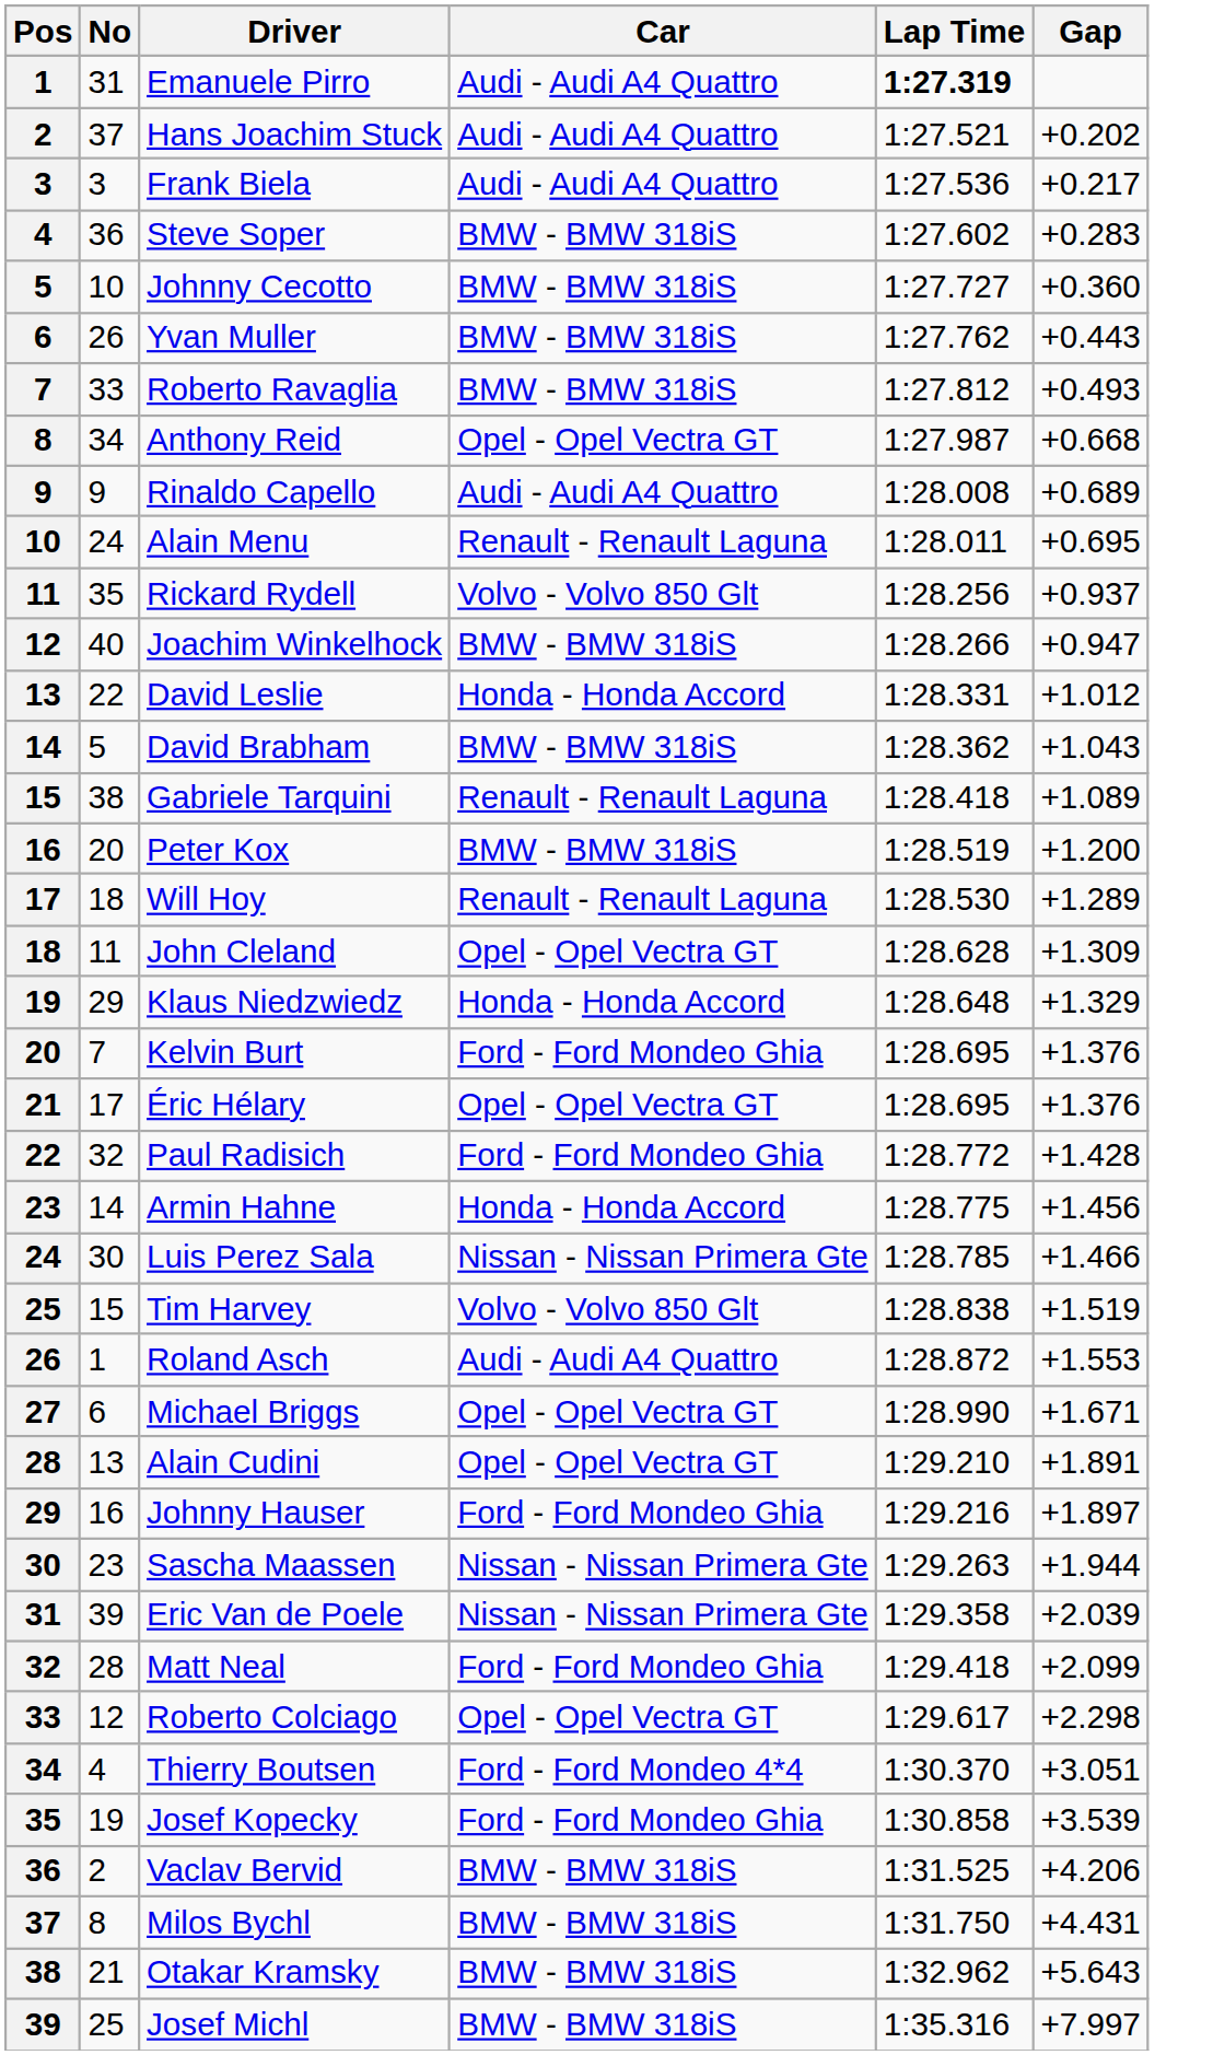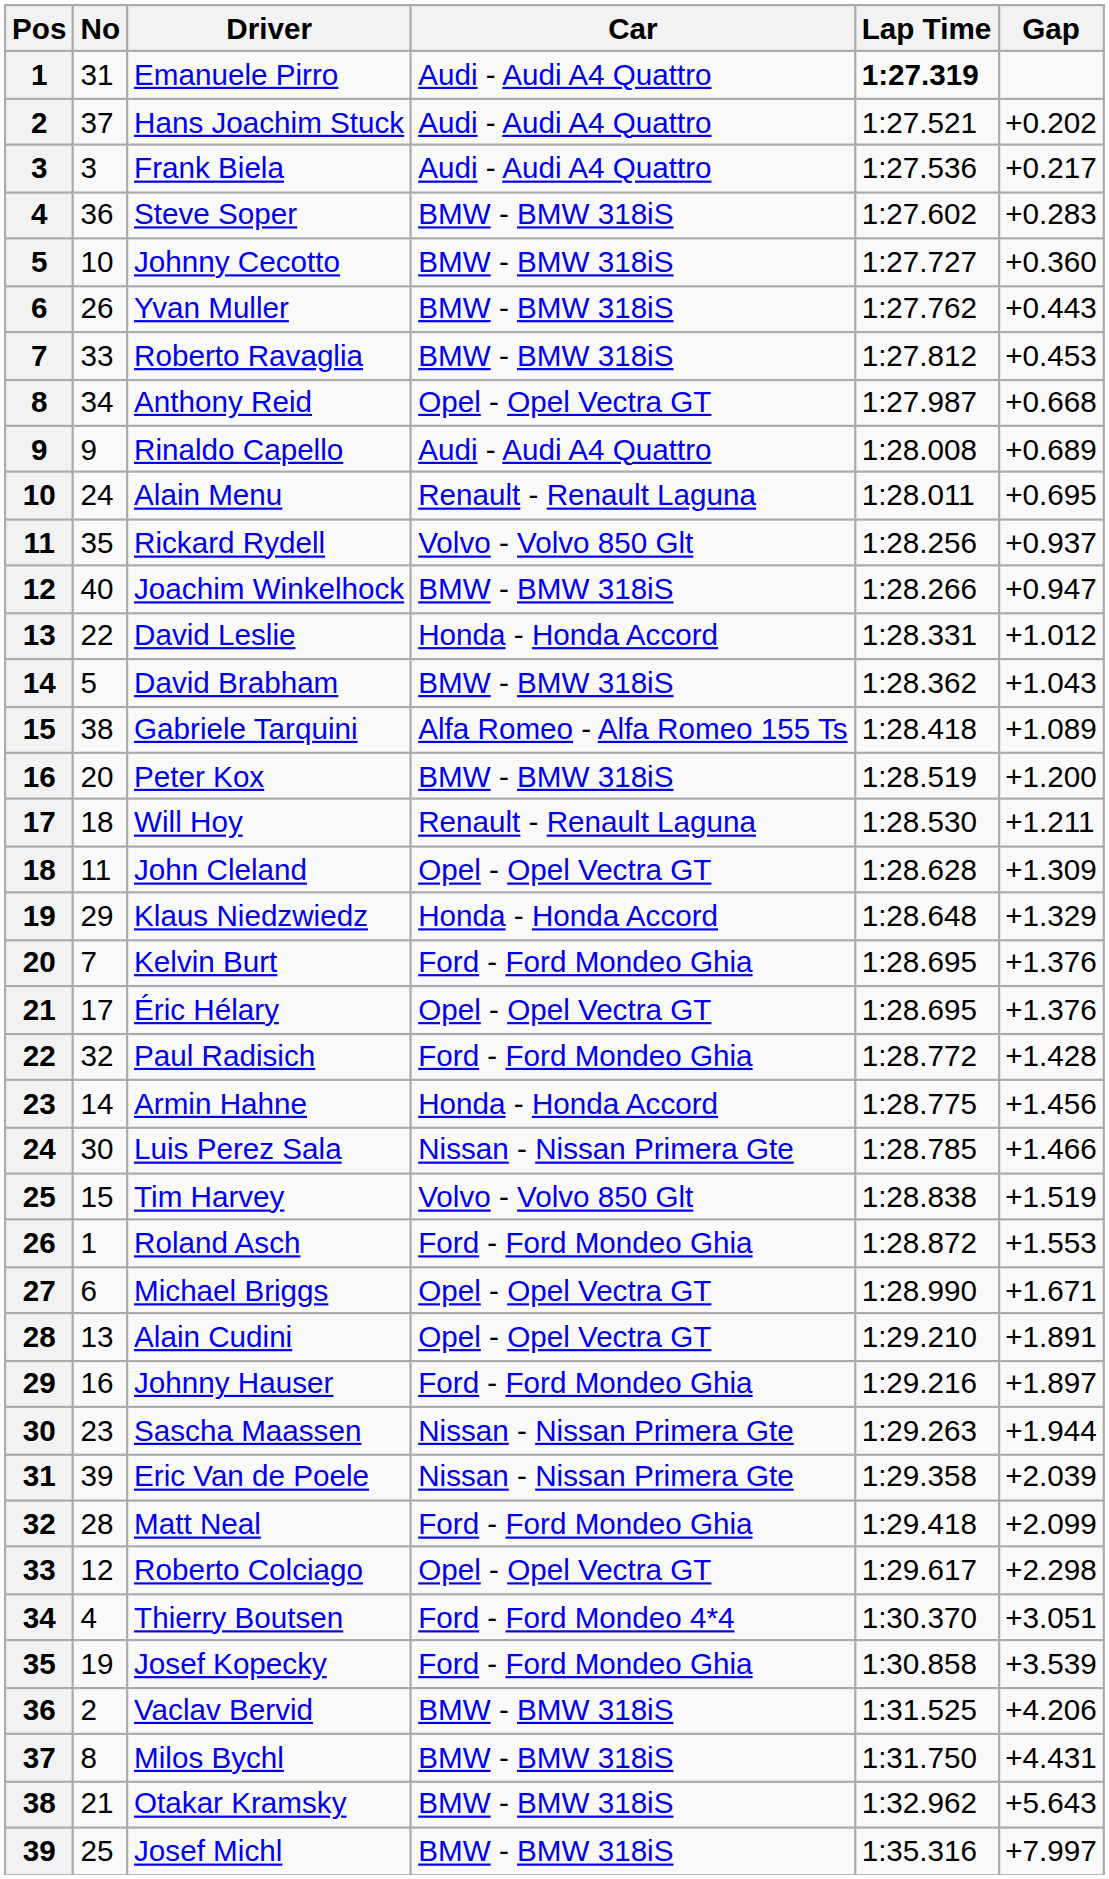 <table class="wikitable" style="font-size: 85%;">
 <tr>
 <th>Pos</th>
 <th>No</th>
 <th>Driver</th>
 <th>Car</th>
 <th>Lap Time</th>
 <th>Gap</th>
 </tr>
 <tr>
 <th>1</th>
 <td>31</td>
 <td> <a href='#'>Emanuele Pirro</a></td>
 <td><a href='#'>Audi</a> - <a href='#'>Audi A4 Quattro</a></td>
 <td><strong>1:27.319</strong></td>
 <td></td>
 </tr>
 <tr>
 <th>2</th>
 <td>37</td>
 <td> <a href='#'>Hans Joachim Stuck</a></td>
 <td><a href='#'>Audi</a> - <a href='#'>Audi A4 Quattro</a></td>
 <td>1:27.521</td>
 <td>+0.202</td>
 </tr>
 <tr>
 <th>3</th>
 <td>3</td>
 <td> <a href='#'>Frank Biela</a></td>
 <td><a href='#'>Audi</a> - <a href='#'>Audi A4 Quattro</a></td>
 <td>1:27.536</td>
 <td>+0.217</td>
 </tr>
 <tr>
 <th>4</th>
 <td>36</td>
 <td> <a href='#'>Steve Soper</a></td>
 <td><a href='#'>BMW</a> - <a href='#'>BMW 318iS</a></td>
 <td>1:27.602</td>
 <td>+0.283</td>
 </tr>
 <tr>
 <th>5</th>
 <td>10</td>
 <td> <a href='#'>Johnny Cecotto</a></td>
 <td><a href='#'>BMW</a> - <a href='#'>BMW 318iS</a></td>
 <td>1:27.727</td>
 <td>+0.360</td>
 </tr>
 <tr>
 <th>6</th>
 <td>26</td>
 <td> <a href='#'>Yvan Muller</a></td>
 <td><a href='#'>BMW</a> - <a href='#'>BMW 318iS</a></td>
 <td>1:27.762</td>
 <td>+0.443</td>
 </tr>
 <tr>
 <th>7</th>
 <td>33</td>
 <td> <a href='#'>Roberto Ravaglia</a></td>
 <td><a href='#'>BMW</a> - <a href='#'>BMW 318iS</a></td>
 <td>1:27.812</td>
-<td>+0.493</td>
+<td>+0.453</td>
 </tr>
 <tr>
 <th>8</th>
 <td>34</td>
 <td> <a href='#'>Anthony Reid</a></td>
 <td><a href='#'>Opel</a> - <a href='#'>Opel Vectra GT</a></td>
 <td>1:27.987</td>
 <td>+0.668</td>
 </tr>
 <tr>
 <th>9</th>
 <td>9</td>
 <td> <a href='#'>Rinaldo Capello</a></td>
 <td><a href='#'>Audi</a> - <a href='#'>Audi A4 Quattro</a></td>
 <td>1:28.008</td>
 <td>+0.689</td>
 </tr>
 <tr>
 <th>10</th>
 <td>24</td>
 <td> <a href='#'>Alain Menu</a></td>
 <td><a href='#'>Renault</a> - <a href='#'>Renault Laguna</a></td>
 <td>1:28.011</td>
 <td>+0.695</td>
 </tr>
 <tr>
 <th>11</th>
 <td>35</td>
 <td> <a href='#'>Rickard Rydell</a></td>
 <td><a href='#'>Volvo</a> - <a href='#'>Volvo 850 Glt</a></td>
 <td>1:28.256</td>
 <td>+0.937</td>
 </tr>
 <tr>
 <th>12</th>
 <td>40</td>
 <td> <a href='#'>Joachim Winkelhock</a></td>
 <td><a href='#'>BMW</a> - <a href='#'>BMW 318iS</a></td>
 <td>1:28.266</td>
 <td>+0.947</td>
 </tr>
 <tr>
 <th>13</th>
 <td>22</td>
 <td> <a href='#'>David Leslie</a></td>
 <td><a href='#'>Honda</a> - <a href='#'>Honda Accord</a></td>
 <td>1:28.331</td>
 <td>+1.012</td>
 </tr>
 <tr>
 <th>14</th>
 <td>5</td>
 <td> <a href='#'>David Brabham</a></td>
 <td><a href='#'>BMW</a> - <a href='#'>BMW 318iS</a></td>
 <td>1:28.362</td>
 <td>+1.043</td>
 </tr>
 <tr>
 <th>15</th>
 <td>38</td>
 <td> <a href='#'>Gabriele Tarquini</a></td>
-<td><a href='#'>Renault</a> - <a href='#'>Renault Laguna</a></td>
+<td><a href='#'>Alfa Romeo</a> - <a href='#'>Alfa Romeo 155 Ts</a></td>
 <td>1:28.418</td>
 <td>+1.089</td>
 </tr>
 <tr>
 <th>16</th>
 <td>20</td>
 <td> <a href='#'>Peter Kox</a></td>
 <td><a href='#'>BMW</a> - <a href='#'>BMW 318iS</a></td>
 <td>1:28.519</td>
 <td>+1.200</td>
 </tr>
 <tr>
 <th>17</th>
 <td>18</td>
 <td> <a href='#'>Will Hoy</a></td>
 <td><a href='#'>Renault</a> - <a href='#'>Renault Laguna</a></td>
 <td>1:28.530</td>
-<td>+1.289</td>
+<td>+1.211</td>
 </tr>
 <tr>
 <th>18</th>
 <td>11</td>
 <td> <a href='#'>John Cleland</a></td>
 <td><a href='#'>Opel</a> - <a href='#'>Opel Vectra GT</a></td>
 <td>1:28.628</td>
 <td>+1.309</td>
 </tr>
 <tr>
 <th>19</th>
 <td>29</td>
 <td> <a href='#'>Klaus Niedzwiedz</a></td>
 <td><a href='#'>Honda</a> - <a href='#'>Honda Accord</a></td>
 <td>1:28.648</td>
 <td>+1.329</td>
 </tr>
 <tr>
 <th>20</th>
 <td>7</td>
 <td> <a href='#'>Kelvin Burt</a></td>
 <td><a href='#'>Ford</a> - <a href='#'>Ford Mondeo Ghia</a></td>
 <td>1:28.695</td>
 <td>+1.376</td>
 </tr>
 <tr>
 <th>21</th>
 <td>17</td>
 <td> <a href='#'>Éric Hélary</a></td>
 <td><a href='#'>Opel</a> - <a href='#'>Opel Vectra GT</a></td>
 <td>1:28.695</td>
 <td>+1.376</td>
 </tr>
 <tr>
 <th>22</th>
 <td>32</td>
 <td> <a href='#'>Paul Radisich</a></td>
 <td><a href='#'>Ford</a> - <a href='#'>Ford Mondeo Ghia</a></td>
 <td>1:28.772</td>
 <td>+1.428</td>
 </tr>
 <tr>
 <th>23</th>
 <td>14</td>
 <td> <a href='#'>Armin Hahne</a></td>
 <td><a href='#'>Honda</a> - <a href='#'>Honda Accord</a></td>
 <td>1:28.775</td>
 <td>+1.456</td>
 </tr>
 <tr>
 <th>24</th>
 <td>30</td>
 <td> <a href='#'>Luis Perez Sala</a></td>
 <td><a href='#'>Nissan</a> - <a href='#'>Nissan Primera Gte</a></td>
 <td>1:28.785</td>
 <td>+1.466</td>
 </tr>
 <tr>
 <th>25</th>
 <td>15</td>
 <td> <a href='#'>Tim Harvey</a></td>
 <td><a href='#'>Volvo</a> - <a href='#'>Volvo 850 Glt</a></td>
 <td>1:28.838</td>
 <td>+1.519</td>
 </tr>
 <tr>
 <th>26</th>
 <td>1</td>
 <td> <a href='#'>Roland Asch</a></td>
-<td><a href='#'>Audi</a> - <a href='#'>Audi A4 Quattro</a></td>
+<td><a href='#'>Ford</a> - <a href='#'>Ford Mondeo Ghia</a></td>
 <td>1:28.872</td>
 <td>+1.553</td>
 </tr>
 <tr>
 <th>27</th>
 <td>6</td>
 <td> <a href='#'>Michael Briggs</a></td>
 <td><a href='#'>Opel</a> - <a href='#'>Opel Vectra GT</a></td>
 <td>1:28.990</td>
 <td>+1.671</td>
 </tr>
 <tr>
 <th>28</th>
 <td>13</td>
 <td> <a href='#'>Alain Cudini</a></td>
 <td><a href='#'>Opel</a> - <a href='#'>Opel Vectra GT</a></td>
 <td>1:29.210</td>
 <td>+1.891</td>
 </tr>
 <tr>
 <th>29</th>
 <td>16</td>
 <td> <a href='#'>Johnny Hauser</a></td>
 <td><a href='#'>Ford</a> - <a href='#'>Ford Mondeo Ghia</a></td>
 <td>1:29.216</td>
 <td>+1.897</td>
 </tr>
 <tr>
 <th>30</th>
 <td>23</td>
 <td> <a href='#'>Sascha Maassen</a></td>
 <td><a href='#'>Nissan</a> - <a href='#'>Nissan Primera Gte</a></td>
 <td>1:29.263</td>
 <td>+1.944</td>
 </tr>
 <tr>
 <th>31</th>
 <td>39</td>
 <td> <a href='#'>Eric Van de Poele</a></td>
 <td><a href='#'>Nissan</a> - <a href='#'>Nissan Primera Gte</a></td>
 <td>1:29.358</td>
 <td>+2.039</td>
 </tr>
 <tr>
 <th>32</th>
 <td>28</td>
 <td> <a href='#'>Matt Neal</a></td>
 <td><a href='#'>Ford</a> - <a href='#'>Ford Mondeo Ghia</a></td>
 <td>1:29.418</td>
 <td>+2.099</td>
 </tr>
 <tr>
 <th>33</th>
 <td>12</td>
 <td> <a href='#'>Roberto Colciago</a></td>
 <td><a href='#'>Opel</a> - <a href='#'>Opel Vectra GT</a></td>
 <td>1:29.617</td>
 <td>+2.298</td>
 </tr>
 <tr>
 <th>34</th>
 <td>4</td>
 <td> <a href='#'>Thierry Boutsen</a></td>
 <td><a href='#'>Ford</a> - <a href='#'>Ford Mondeo 4*4</a></td>
 <td>1:30.370</td>
 <td>+3.051</td>
 </tr>
 <tr>
 <th>35</th>
 <td>19</td>
 <td> <a href='#'>Josef Kopecky</a></td>
 <td><a href='#'>Ford</a> - <a href='#'>Ford Mondeo Ghia</a></td>
 <td>1:30.858</td>
 <td>+3.539</td>
 </tr>
 <tr>
 <th>36</th>
 <td>2</td>
 <td> <a href='#'>Vaclav Bervid</a></td>
 <td><a href='#'>BMW</a> - <a href='#'>BMW 318iS</a></td>
 <td>1:31.525</td>
 <td>+4.206</td>
 </tr>
 <tr>
 <th>37</th>
 <td>8</td>
 <td> <a href='#'>Milos Bychl</a></td>
 <td><a href='#'>BMW</a> - <a href='#'>BMW 318iS</a></td>
 <td>1:31.750</td>
 <td>+4.431</td>
 </tr>
 <tr>
 <th>38</th>
 <td>21</td>
 <td> <a href='#'>Otakar Kramsky</a></td>
 <td><a href='#'>BMW</a> - <a href='#'>BMW 318iS</a></td>
 <td>1:32.962</td>
 <td>+5.643</td>
 </tr>
 <tr>
 <th>39</th>
 <td>25</td>
 <td> <a href='#'>Josef Michl</a></td>
 <td><a href='#'>BMW</a> - <a href='#'>BMW 318iS</a></td>
 <td>1:35.316</td>
 <td>+7.997</td>
 </tr>
 <tr>
 </tr>
 </table>
